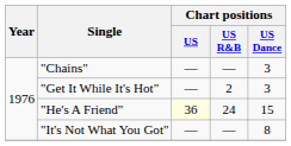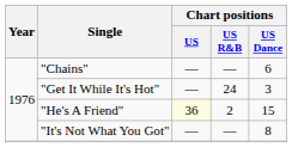 <table class="wikitable" style="text-align:center;">
 <tr>
 <th rowspan="2">Year</th>
 <th rowspan="2">Single</th>
 <th colspan="3">Chart positions</th>
 </tr>
 <tr style="font-size:smaller;">
 <th width="40"><a href='#'>US</a></th>
 <th width="40"><a href='#'>US<br>R&B</a></th>
 <th width="40"><a href='#'>US<br>Dance</a></th>
 </tr>
 <tr>
 <td rowspan="4">1976</td>
 <td align="left">"Chains"</td>
 <td>—</td>
 <td>—</td>
-<td>3</td>
+<td>6</td>
 </tr>
 <tr>
 <td align="left">"Get It While It's Hot"</td>
 <td>—</td>
-<td>2</td>
+<td>24</td>
 <td>3</td>
 </tr>
 <tr>
 <td align="left">"He's A Friend"</td>
 <td style="background: lightyellow;">36</td>
-<td>24</td>
+<td>2</td>
 <td>15</td>
 </tr>
 <tr>
 <td align="left">"It's Not What You Got"</td>
 <td>—</td>
 <td>—</td>
 <td>8</td>
 </tr>
 <tr>
 </tr>
 </table>
